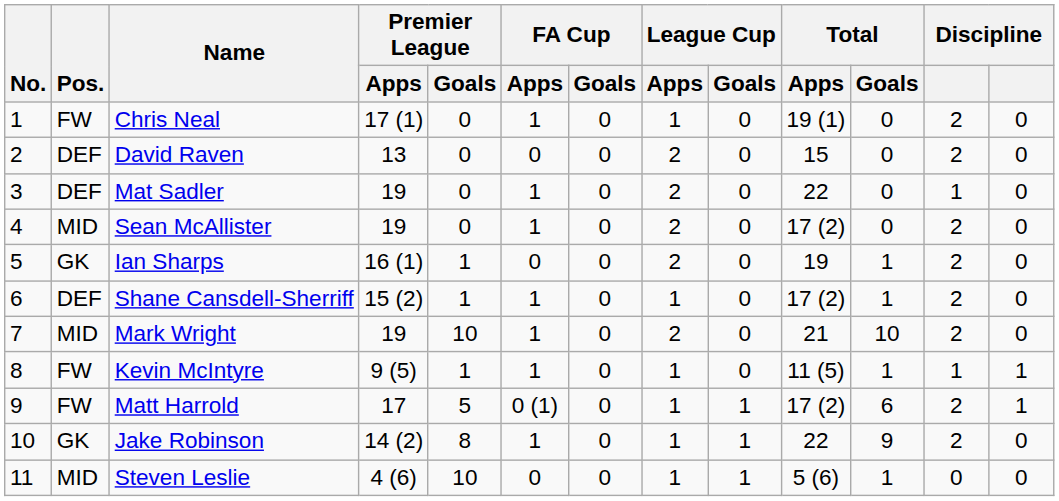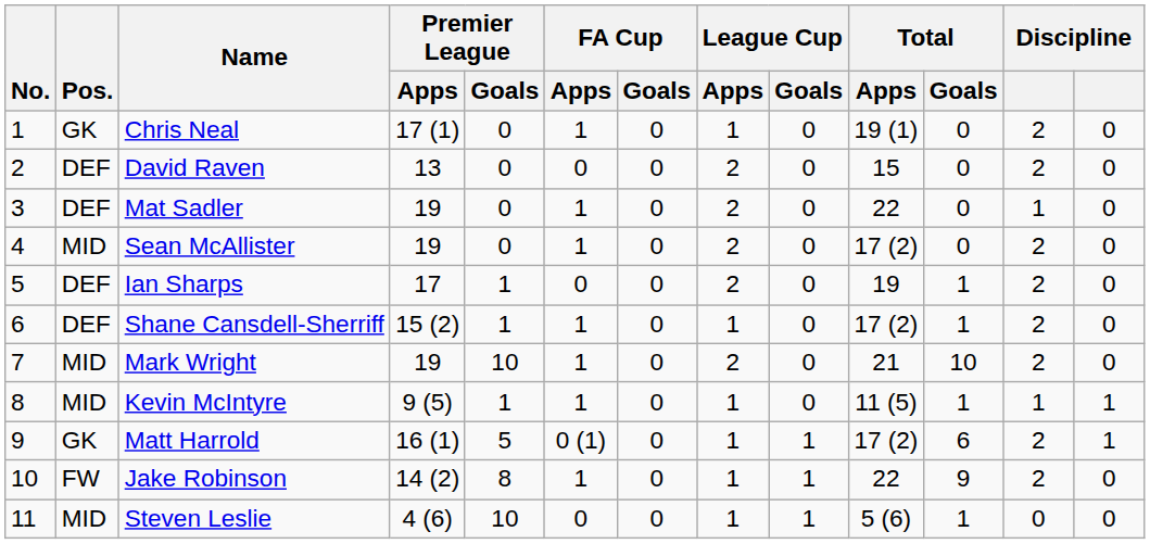 <table class="wikitable" style="text-align:center">
 <tr>
 <th rowspan="2" valign="bottom">No.</th>
 <th rowspan="2" valign="bottom">Pos.</th>
 <th rowspan="2">Name</th>
 <th colspan="2" width="85">Premier League</th>
 <th colspan="2" width="85">FA Cup</th>
 <th colspan="2" width="85">League Cup</th>
 <th colspan="2" width="85">Total</th>
 <th colspan="2" width="85">Discipline</th>
 </tr>
 <tr>
 <th>Apps</th>
 <th>Goals</th>
 <th>Apps</th>
 <th>Goals</th>
 <th>Apps</th>
 <th>Goals</th>
 <th>Apps</th>
 <th>Goals</th>
 <th></th>
 <th></th>
 </tr>
 <tr>
 <td align="left">1</td>
-<td align="left">FW</td>
+<td align="left">GK</td>
 <td align="left"> <a href='#'>Chris Neal</a></td>
 <td>17 (1)</td>
 <td>0</td>
 <td>1</td>
 <td>0</td>
 <td>1</td>
 <td>0</td>
 <td>19 (1)</td>
 <td>0</td>
 <td>2</td>
 <td>0</td>
 </tr>
 <tr>
 <td align="left">2</td>
 <td align="left">DEF</td>
 <td align="left"> <a href='#'>David Raven</a></td>
 <td>13</td>
 <td>0</td>
 <td>0</td>
 <td>0</td>
 <td>2</td>
 <td>0</td>
 <td>15</td>
 <td>0</td>
 <td>2</td>
 <td>0</td>
 </tr>
 <tr>
 <td align="left">3</td>
 <td align="left">DEF</td>
 <td align="left"> <a href='#'>Mat Sadler</a></td>
 <td>19</td>
 <td>0</td>
 <td>1</td>
 <td>0</td>
 <td>2</td>
 <td>0</td>
 <td>22</td>
 <td>0</td>
 <td>1</td>
 <td>0</td>
 </tr>
 <tr>
 <td align="left">4</td>
 <td align="left">MID</td>
 <td align="left"> <a href='#'>Sean McAllister</a></td>
 <td>19</td>
 <td>0</td>
 <td>1</td>
 <td>0</td>
 <td>2</td>
 <td>0</td>
 <td>17 (2)</td>
 <td>0</td>
 <td>2</td>
 <td>0</td>
 </tr>
 <tr>
 <td align="left">5</td>
-<td align="left">GK</td>
+<td align="left">DEF</td>
 <td align="left"> <a href='#'>Ian Sharps</a></td>
-<td>16 (1)</td>
+<td>17</td>
 <td>1</td>
 <td>0</td>
 <td>0</td>
 <td>2</td>
 <td>0</td>
 <td>19</td>
 <td>1</td>
 <td>2</td>
 <td>0</td>
 </tr>
 <tr>
 <td align="left">6</td>
 <td align="left">DEF</td>
 <td align="left"> <a href='#'>Shane Cansdell-Sherriff</a></td>
 <td>15 (2)</td>
 <td>1</td>
 <td>1</td>
 <td>0</td>
 <td>1</td>
 <td>0</td>
 <td>17 (2)</td>
 <td>1</td>
 <td>2</td>
 <td>0</td>
 </tr>
 <tr>
 <td align="left">7</td>
 <td align="left">MID</td>
 <td align="left"> <a href='#'>Mark Wright</a></td>
 <td>19</td>
 <td>10</td>
 <td>1</td>
 <td>0</td>
 <td>2</td>
 <td>0</td>
 <td>21</td>
 <td>10</td>
 <td>2</td>
 <td>0</td>
 </tr>
 <tr>
 <td align="left">8</td>
-<td align="left">FW</td>
+<td align="left">MID</td>
 <td align="left"> <a href='#'>Kevin McIntyre</a></td>
 <td>9 (5)</td>
 <td>1</td>
 <td>1</td>
 <td>0</td>
 <td>1</td>
 <td>0</td>
 <td>11 (5)</td>
 <td>1</td>
 <td>1</td>
 <td>1</td>
 </tr>
 <tr>
 <td align="left">9</td>
-<td align="left">FW</td>
+<td align="left">GK</td>
 <td align="left"> <a href='#'>Matt Harrold</a></td>
-<td>17</td>
+<td>16 (1)</td>
 <td>5</td>
 <td>0 (1)</td>
 <td>0</td>
 <td>1</td>
 <td>1</td>
 <td>17 (2)</td>
 <td>6</td>
 <td>2</td>
 <td>1</td>
 </tr>
 <tr>
 <td align="left">10</td>
-<td align="left">GK</td>
+<td align="left">FW</td>
 <td align="left"> <a href='#'>Jake Robinson</a></td>
 <td>14 (2)</td>
 <td>8</td>
 <td>1</td>
 <td>0</td>
 <td>1</td>
 <td>1</td>
 <td>22</td>
 <td>9</td>
 <td>2</td>
 <td>0</td>
 </tr>
 <tr>
 <td align="left">11</td>
 <td align="left">MID</td>
 <td align="left"> <a href='#'>Steven Leslie</a></td>
 <td>4 (6)</td>
 <td>10</td>
 <td>0</td>
 <td>0</td>
 <td>1</td>
 <td>1</td>
 <td>5 (6)</td>
 <td>1</td>
 <td>0</td>
 <td>0</td>
 </tr>
 </table>
